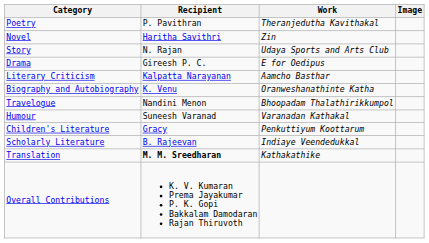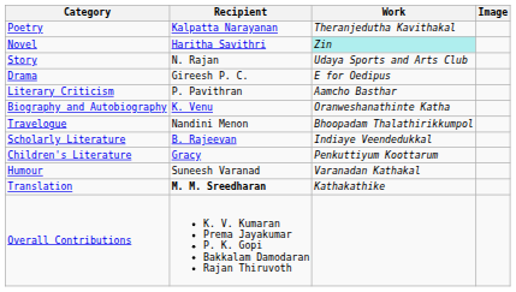 <table class="wikitable" style="font-size:95%;">
 <tr>
 <th>Category</th>
 <th>Recipient</th>
 <th>Work</th>
 <th>Image</th>
 </tr>
 <tr>
 <td><a href='#'>Poetry</a></td>
-<td>P. Pavithran</td>
+<td><a href='#'>Kalpatta Narayanan</a></td>
 <td><em>Theranjedutha Kavithakal</em></td>
 <td></td>
 </tr>
 <tr>
 <td><a href='#'>Novel</a></td>
 <td><a href='#'>Haritha Savithri</a></td>
-<td><em>Zin</em></td>
+<td style="background: paleturquoise;"><em>Zin</em></td>
 <td></td>
 </tr>
 <tr>
 <td><a href='#'>Story</a></td>
 <td>N. Rajan</td>
 <td><em>Udaya Sports and Arts Club</em></td>
 <td></td>
 </tr>
 <tr>
 <td><a href='#'>Drama</a></td>
 <td>Gireesh P. C.</td>
 <td><em>E for Oedipus</em></td>
 <td></td>
 </tr>
 <tr>
 <td><a href='#'>Literary Criticism</a></td>
-<td><a href='#'>Kalpatta Narayanan</a></td>
+<td>P. Pavithran</td>
 <td><em>Aamcho Basthar</em></td>
 <td></td>
 </tr>
 <tr>
 <td><a href='#'>Biography and Autobiography</a></td>
 <td><a href='#'>K. Venu</a></td>
 <td><em>Oranweshanathinte Katha</em></td>
 <td></td>
 </tr>
 <tr>
 <td><a href='#'>Travelogue</a></td>
 <td>Nandini Menon</td>
 <td><em>Bhoopadam Thalathirikkumpol</em></td>
 <td></td>
 </tr>
 <tr>
-<td><a href='#'>Humour</a></td>
-<td>Suneesh Varanad</td>
-<td><em>Varanadan Kathakal</em></td>
+<td><a href='#'>Scholarly Literature</a></td>
+<td><a href='#'>B. Rajeevan</a></td>
+<td><em>Indiaye Veendedukkal</em></td>
 <td></td>
 </tr>
 <tr>
 <td><a href='#'>Children's Literature</a></td>
 <td><a href='#'>Gracy</a></td>
 <td><em>Penkuttiyum Koottarum</em></td>
 <td></td>
 </tr>
 <tr>
-<td><a href='#'>Scholarly Literature</a></td>
-<td><a href='#'>B. Rajeevan</a></td>
-<td><em>Indiaye Veendedukkal</em></td>
+<td><a href='#'>Humour</a></td>
+<td>Suneesh Varanad</td>
+<td><em>Varanadan Kathakal</em></td>
 <td></td>
 </tr>
 <tr>
 <td><a href='#'>Translation</a></td>
 <td><strong>M. M. Sreedharan</strong></td>
 <td><em>Kathakathike</em></td>
 <td></td>
 </tr>
 <tr>
 <td><a href='#'>Overall Contributions</a></td>
 <td><br><ul><li>K. V. Kumaran</li><li>Prema Jayakumar</li><li>P. K. Gopi</li><li>Bakkalam Damodaran</li><li>Rajan Thiruvoth</li></ul></td>
 <td></td>
 <td></td>
 </tr>
 </table>
